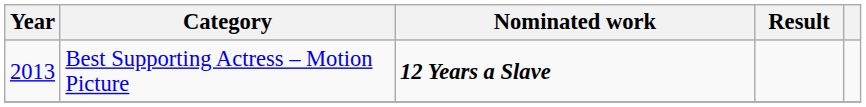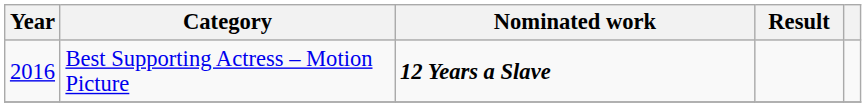 <table class=wikitable>
 <tr>
 <th scope="col" style="width:1em;">Year</th>
 <th scope="col" style="width:36em;">Category</th>
 <th scope="col" style="width:39em;">Nominated work</th>
 <th scope="col" style="width:5em;">Result</th>
 <th scope="col" style="width:1em;"></th>
 </tr>
 <tr>
-<td><a href='#'>2013</a></td>
+<td><a href='#'>2016</a></td>
 <td><a href='#'>Best Supporting Actress – Motion Picture</a></td>
 <td><strong><em>12 Years a Slave</em></strong></td>
 <td></td>
 <td></td>
 </tr>
 <tr>
 </tr>
 </table>
